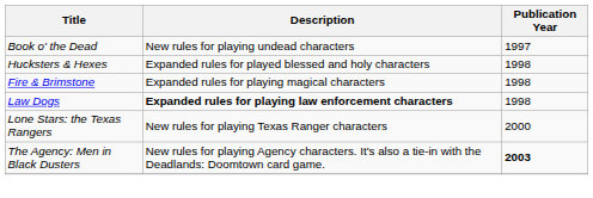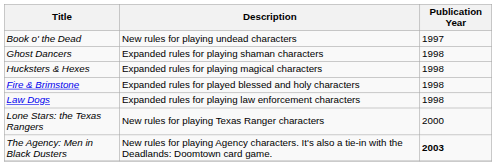 <table class="wikitable" style="width: 800px; height: 200px">
 <tr>
 <th>Title</th>
 <th>Description</th>
 <th>Publication Year</th>
 </tr>
 <tr>
 <td><em>Book o' the Dead</em></td>
 <td>New rules for playing undead characters</td>
 <td>1997</td>
 </tr>
 <tr>
+<td><em>Ghost Dancers</em></td>
+<td>Expanded rules for playing shaman characters</td>
+<td>1998</td>
+</tr>
+<tr>
 <td><em>Hucksters & Hexes</em></td>
+<td>Expanded rules for playing magical characters</td>
+<td>1998</td>
+</tr>
+<tr>
+<td><em><a href='#'>Fire & Brimstone</a></em></td>
 <td>Expanded rules for played blessed and holy characters</td>
 <td>1998</td>
 </tr>
 <tr>
-<td><em><a href='#'>Fire & Brimstone</a></em></td>
-<td>Expanded rules for playing magical characters</td>
-<td>1998</td>
-</tr>
-<tr>
 <td><em><a href='#'>Law Dogs</a></em></td>
-<td><strong>Expanded rules for playing law enforcement characters</strong></td>
+<td>Expanded rules for playing law enforcement characters</td>
 <td>1998</td>
 </tr>
 <tr>
 <td><em>Lone Stars: the Texas Rangers</em></td>
 <td>New rules for playing Texas Ranger characters</td>
 <td>2000</td>
 </tr>
 <tr>
 <td><em>The Agency: Men in Black Dusters</em></td>
 <td>New rules for playing Agency characters. It's also a tie-in with the Deadlands: Doomtown card game.</td>
 <td><strong>2003</strong></td>
 </tr>
 <tr>
 </tr>
 </table>
